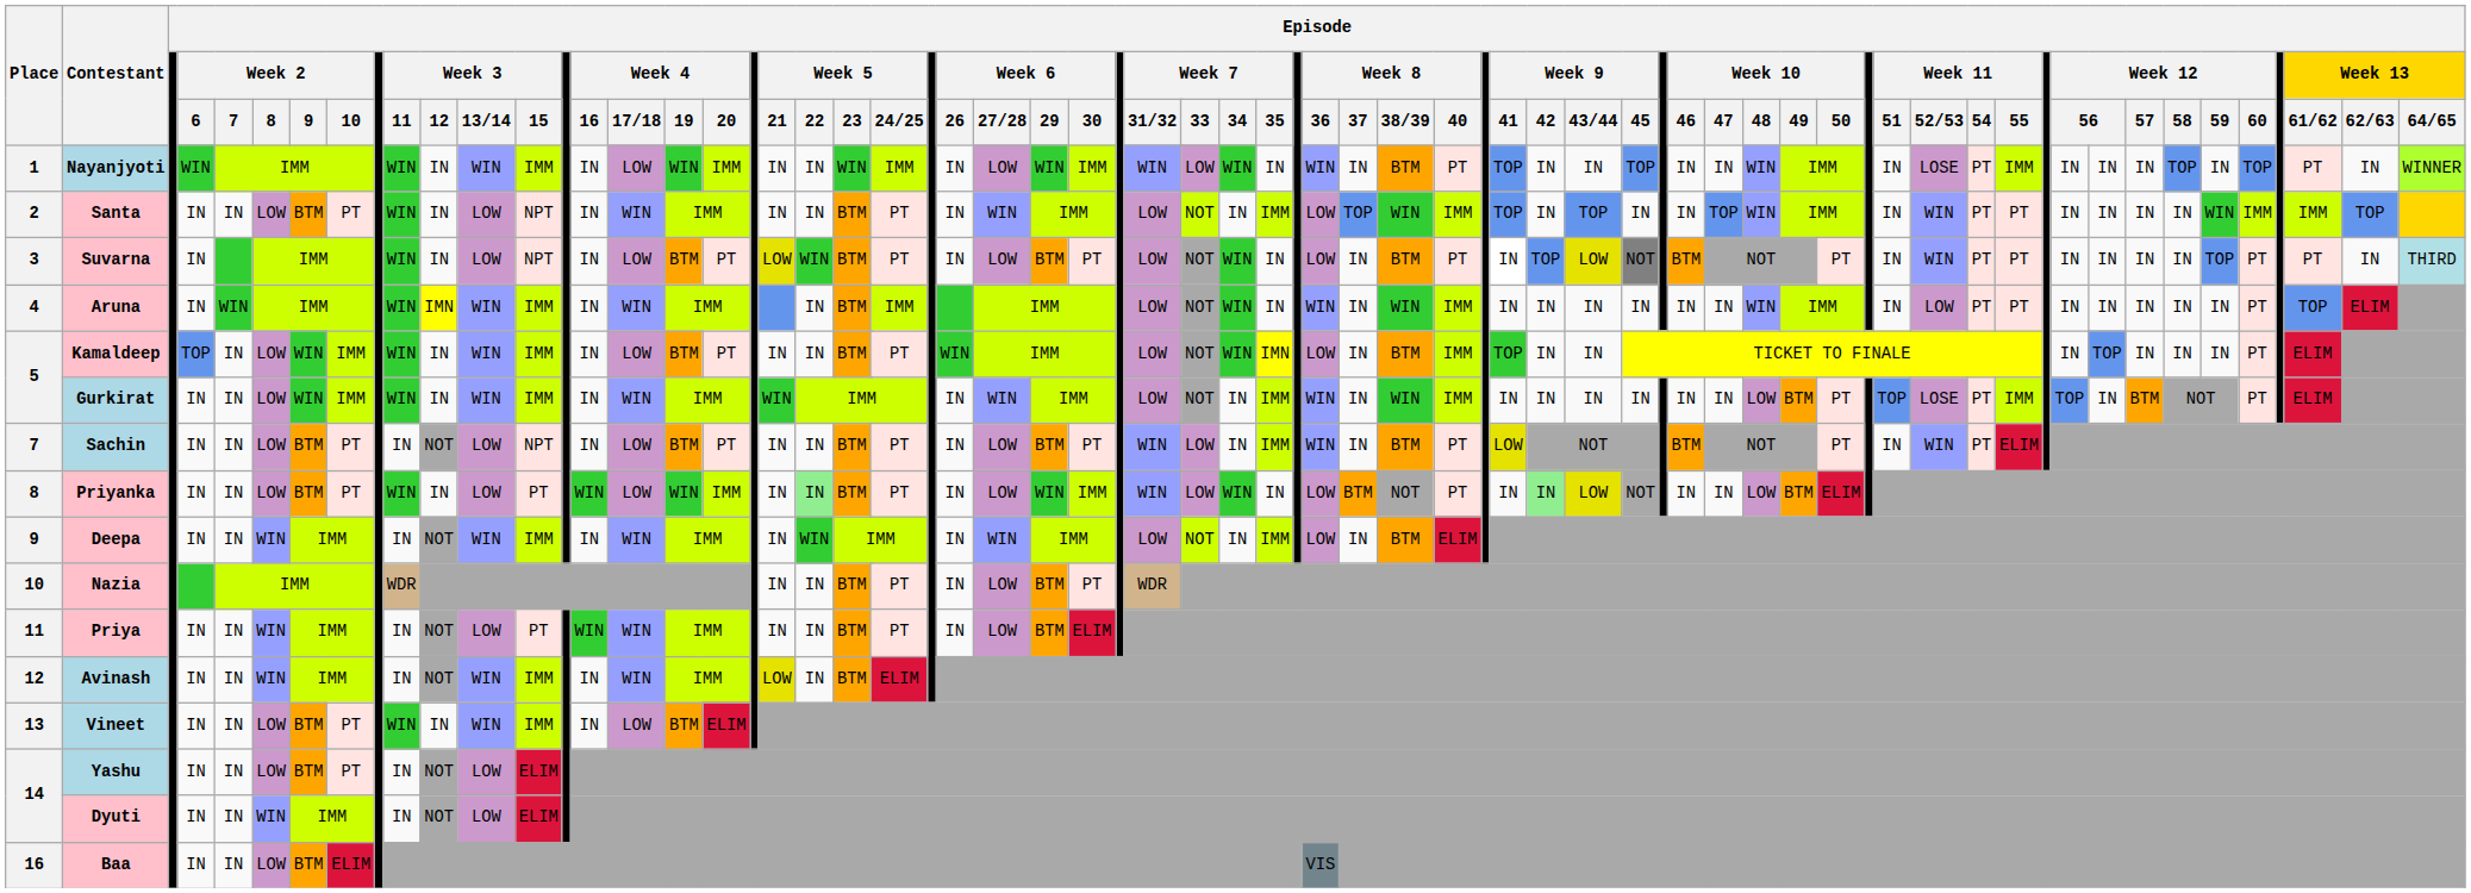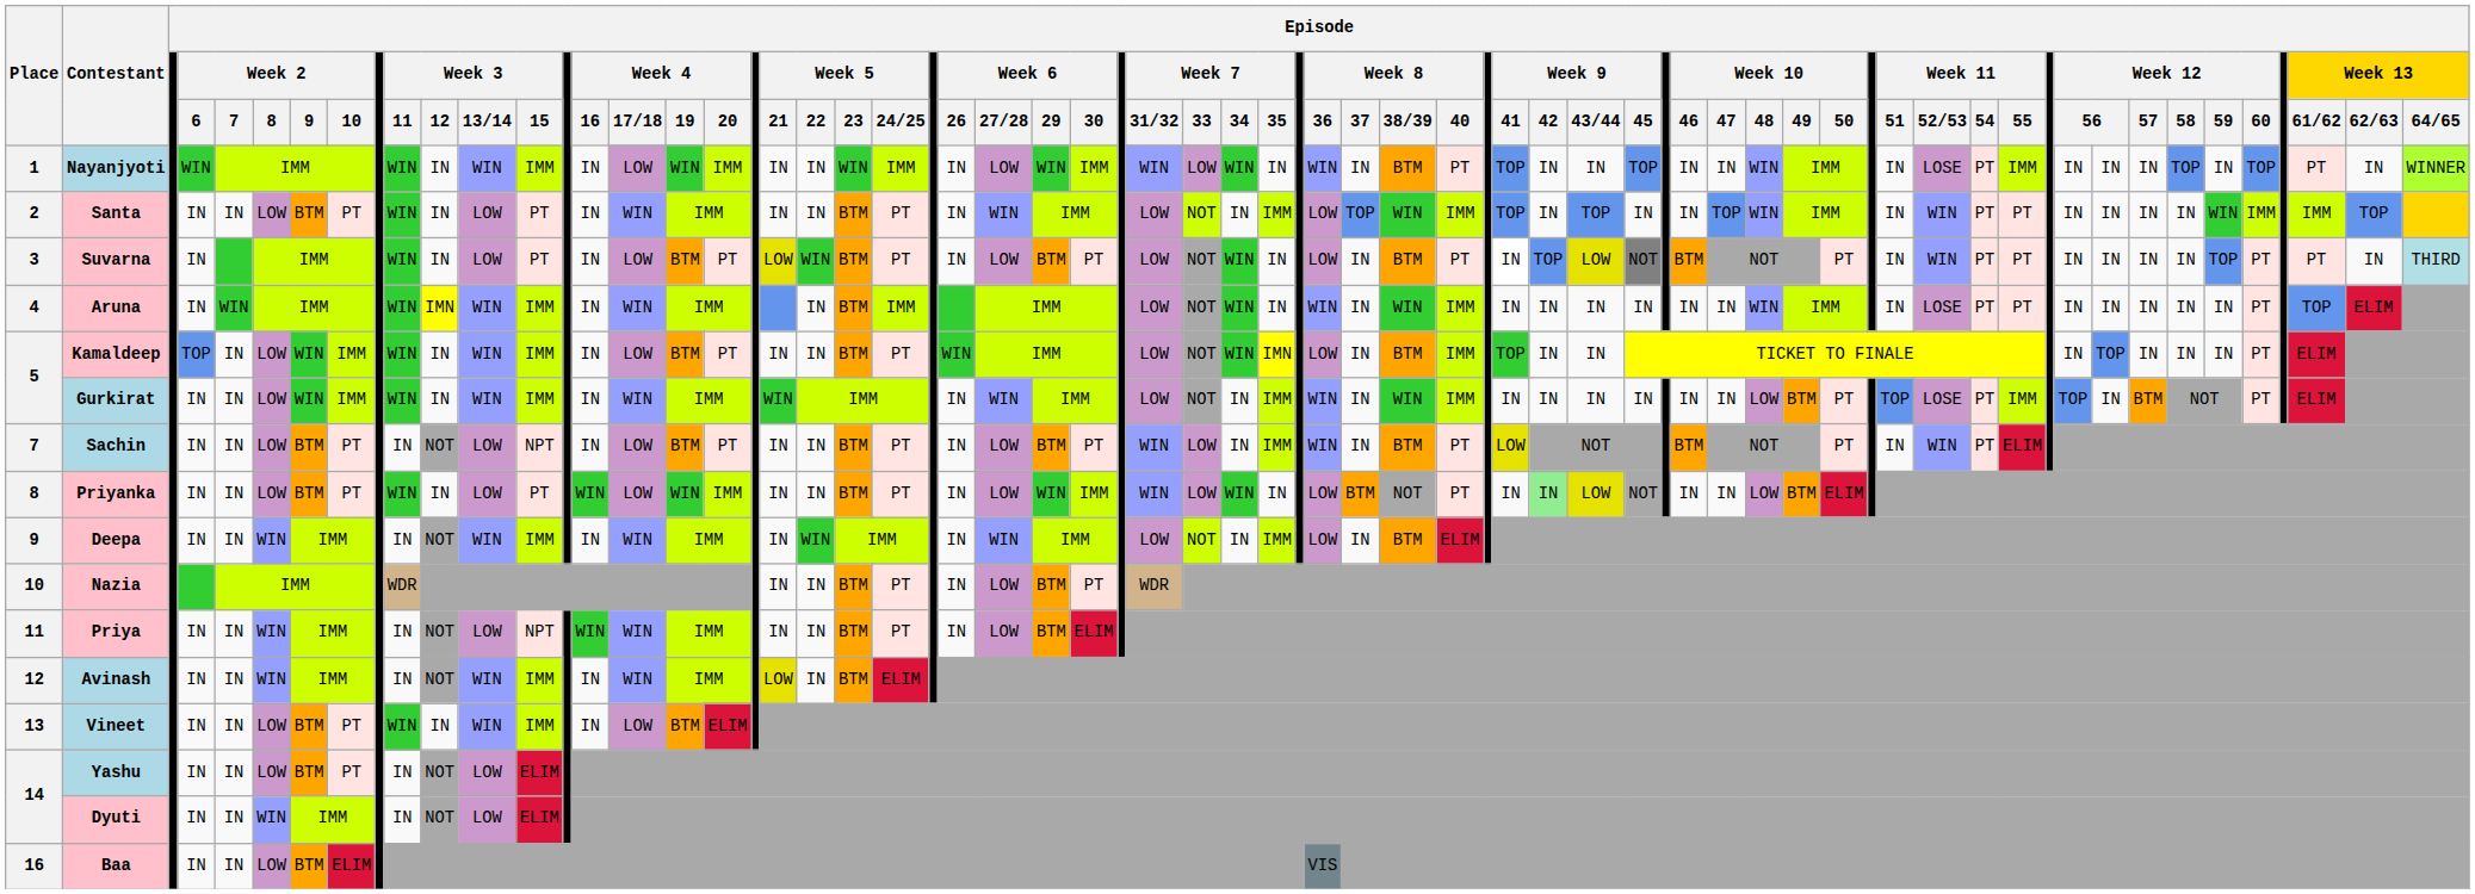 <table class="wikitable" style="text-align: center; font-size: 8pt; line-height:25px;">
 <tr>
 <th rowspan="3">Place</th>
 <th rowspan="3">Contestant</th>
 <th colspan="65">Episode</th>
 </tr>
 <tr>
 <td rowspan="18" bgcolor=Black></td>
 <th colspan="5">Week 2</th>
 <td rowspan="18" bgcolor=black></td>
 <th colspan="4">Week 3</th>
 <td rowspan="11" bgcolor=black></td>
 <th colspan="4">Week 4</th>
 <td rowspan="15" bgcolor=black></td>
 <th colspan="5">Week 5</th>
 <td rowspan="14" bgcolor=black></td>
 <th colspan="4">Week 6</th>
 <td rowspan="13" bgcolor=black></td>
 <th colspan="5">Week 7</th>
 <td rowspan="11" bgcolor=black></td>
 <th colspan="4">Week 8</th>
 <td rowspan="11" bgcolor=black></td>
 <th colspan="4">Week 9</th>
 <td rowspan="6" bgcolor="black"></td>
 <th colspan="5">Week 10</th>
 <td rowspan="6" bgcolor=black></td>
 <th colspan="4">Week 11</th>
 <td rowspan="9" bgcolor=black></td>
 <th colspan="6">Week 12</th>
 <td rowspan="8" bgcolor=black></td>
 <td colspan="3" bgcolor="gold"><strong>Week 13</strong></td>
 </tr>
 <tr>
 <th>6</th>
 <th>7</th>
 <th>8</th>
 <th>9</th>
 <th>10</th>
 <th>11</th>
 <th>12</th>
 <th>13/14</th>
 <th>15</th>
 <th>16</th>
 <th>17/18</th>
 <th>19</th>
 <th>20</th>
 <th>21</th>
 <th>22</th>
 <th>23</th>
 <th colspan="2">24/25</th>
 <th>26</th>
 <th>27/28</th>
 <th>29</th>
 <th>30</th>
 <th colspan="2">31/32</th>
 <th>33</th>
 <th>34</th>
 <th>35</th>
 <th>36</th>
 <th>37</th>
 <th>38/39</th>
 <th>40</th>
 <th>41</th>
 <th>42</th>
 <th>43/44</th>
 <th>45</th>
 <th>46</th>
 <th>47</th>
 <th>48</th>
 <th>49</th>
 <th>50</th>
 <th>51</th>
 <th>52/53</th>
 <th>54</th>
 <th>55</th>
 <th colspan="2">56</th>
 <th>57</th>
 <th>58</th>
 <th>59</th>
 <th>60</th>
 <th>61/62</th>
 <th>62/63</th>
 <th>64/65</th>
 </tr>
 <tr>
 <th>1</th>
 <th style="background:lightblue;">Nayanjyoti</th>
 <td style="background:limegreen;">WIN</td>
 <td colspan="4" style="background:#CEFF00;">IMM</td>
 <td style="background:limegreen;">WIN</td>
 <td>IN</td>
 <td style="background:#959FFD;">WIN</td>
 <td style="background:#CEFF00;">IMM</td>
 <td>IN</td>
 <td style="background:#CC99CC;">LOW</td>
 <td style="background:limegreen;">WIN</td>
 <td style="background:#CEFF00;">IMM</td>
 <td>IN</td>
 <td>IN</td>
 <td colspan="2" style="background:limegreen;">WIN</td>
 <td style="background:#CEFF00;">IMM</td>
 <td>IN</td>
 <td style="background:#CC99CC;">LOW</td>
 <td style="background:limegreen;">WIN</td>
 <td style="background:#CEFF00;">IMM</td>
 <td colspan="2" style="background:#959FFD;">WIN</td>
 <td style="background:#CC99CC;">LOW</td>
 <td style="background:limegreen;">WIN</td>
 <td>IN</td>
 <td style="background:#959FFD;">WIN</td>
 <td>IN</td>
 <td style="background:orange;">BTM</td>
 <td style="background:mistyrose;">PT</td>
 <td style="background:cornflowerblue;">TOP</td>
 <td>IN</td>
 <td>IN</td>
 <td style="background:cornflowerblue;">TOP</td>
 <td>IN</td>
 <td>IN</td>
 <td colspan="1" style="background:#959FFD;">WIN</td>
 <td colspan="2" style="background:#CEFF00;">IMM</td>
 <td>IN</td>
 <td style="background:#CC99CC;">LOSE</td>
 <td style="background:mistyrose;">PT</td>
 <td style="background:#CEFF00;">IMM</td>
 <td>IN</td>
 <td>IN</td>
 <td>IN</td>
 <td style="background:cornflowerblue;">TOP</td>
 <td>IN</td>
 <td style="background:cornflowerblue;">TOP</td>
 <td style="background:mistyrose;">PT</td>
 <td>IN</td>
 <td style="background:#ADFF2F;">WINNER</td>
 </tr>
 <tr>
 <th>2</th>
 <th style="background:pink;">Santa</th>
 <td>IN</td>
 <td>IN</td>
 <td style="background:#CC99CC;">LOW</td>
 <td style="background:orange;">BTM</td>
 <td style="background:mistyrose;">PT</td>
 <td style="background:limegreen;">WIN</td>
 <td>IN</td>
 <td style="background:#CC99CC;">LOW</td>
-<td style="background:mistyrose;">NPT</td>
+<td style="background:mistyrose;">PT</td>
 <td>IN</td>
 <td style="background:#959FFD;">WIN</td>
 <td colspan="2" style="background:#CEFF00;">IMM</td>
 <td>IN</td>
 <td>IN</td>
 <td colspan="2" style="background:orange;">BTM</td>
 <td style="background:mistyrose;">PT</td>
 <td>IN</td>
 <td style="background:#959FFD;">WIN</td>
 <td colspan="2" style="background:#CEFF00;">IMM</td>
 <td colspan="2" style="background:#CC99CC;">LOW</td>
 <td style="background:#CEFF00;">NOT</td>
 <td>IN</td>
 <td style="background:#CEFF00;">IMM</td>
 <td style="background:#CC99CC;">LOW</td>
 <td style="background:cornflowerblue;">TOP</td>
 <td style="background:limegreen;">WIN</td>
 <td style="background:#CEFF00;">IMM</td>
 <td style="background:cornflowerblue;">TOP</td>
 <td>IN</td>
 <td style="background:cornflowerblue;">TOP</td>
 <td>IN</td>
 <td>IN</td>
 <td style="background:cornflowerblue;">TOP</td>
 <td colspan="1" style="background:#959FFD;">WIN</td>
 <td colspan="2" style="background:#CEFF00;">IMM</td>
 <td>IN</td>
 <td style="background:#959FFD;">WIN</td>
 <td style="background:mistyrose;">PT</td>
 <td style="background:mistyrose;">PT</td>
 <td>IN</td>
 <td>IN</td>
 <td>IN</td>
 <td>IN</td>
 <td style="background:limegreen;">WIN</td>
 <td style="background:#CEFF00;">IMM</td>
 <td style="background:#CEFF00;">IMM</td>
 <td style="background:cornflowerblue;">TOP</td>
 <td style="background:gold;"></td>
 </tr>
 <tr>
 <th>3</th>
 <th style="background:pink;">Suvarna</th>
 <td>IN</td>
 <td style="background:limegreen;"></td>
 <td colspan="3" style="background:#CEFF00;">IMM</td>
 <td style="background:limegreen;">WIN</td>
 <td>IN</td>
 <td style="background:#CC99CC;">LOW</td>
-<td style="background:mistyrose;">NPT</td>
+<td style="background:mistyrose;">PT</td>
 <td>IN</td>
 <td style="background:#CC99CC;">LOW</td>
 <td style="background:orange;">BTM</td>
 <td style="background:mistyrose;">PT</td>
 <td style="background:#E6E200;">LOW</td>
 <td style="background:limegreen;">WIN</td>
 <td colspan="2" style="background:orange;">BTM</td>
 <td style="background:mistyrose;">PT</td>
 <td>IN</td>
 <td style="background:#CC99CC;">LOW</td>
 <td style="background:orange;">BTM</td>
 <td style="background:mistyrose;">PT</td>
 <td colspan="2" style="background:#CC99CC;">LOW</td>
 <td style="background:darkgrey;">NOT</td>
 <td style="background:limegreen;">WIN</td>
 <td>IN</td>
 <td style="background:#CC99CC;">LOW</td>
 <td>IN</td>
 <td style="background:orange;">BTM</td>
 <td style="background:mistyrose;">PT</td>
 <td style="background:white;">IN</td>
 <td style="background:cornflowerblue;">TOP</td>
 <td style="background:#E6E200;">LOW</td>
 <td style="background:grey;">NOT</td>
 <td style="background:orange;">BTM</td>
 <td colspan="3" style="background:darkgrey;">NOT</td>
 <td style="background:mistyrose;">PT</td>
 <td>IN</td>
 <td style="background:#959FFD;">WIN</td>
 <td style="background:mistyrose;">PT</td>
 <td style="background:mistyrose;">PT</td>
 <td>IN</td>
 <td>IN</td>
 <td>IN</td>
 <td>IN</td>
 <td style="background:cornflowerblue;">TOP</td>
 <td style="background:mistyrose;">PT</td>
 <td style="background:mistyrose;">PT</td>
 <td>IN</td>
 <td style="background:#B0E0E6;">THIRD</td>
 </tr>
 <tr>
 <th>4</th>
 <th style="background:pink;">Aruna</th>
 <td>IN</td>
 <td style="background:limegreen;">WIN</td>
 <td colspan="3" style="background:#CEFF00;">IMM</td>
 <td style="background:limegreen;">WIN</td>
 <td style="background:yellow;">IMN</td>
 <td style="background:#959FFD;">WIN</td>
 <td style="background:#CEFF00;">IMM</td>
 <td>IN</td>
 <td style="background:#959FFD;">WIN</td>
 <td colspan="2" style="background:#CEFF00;">IMM</td>
 <td style="background:cornflowerblue;"></td>
 <td>IN</td>
 <td colspan="2" style="background:orange;">BTM</td>
 <td style="background:#CEFF00;">IMM</td>
 <td style="background:limegreen;"></td>
 <td colspan="3" style="background:#CEFF00;">IMM</td>
 <td colspan="2" style="background:#CC99CC;">LOW</td>
 <td style="background:darkgrey;">NOT</td>
 <td style="background:limegreen;">WIN</td>
 <td>IN</td>
 <td style="background:#959FFD;">WIN</td>
 <td>IN</td>
 <td style="background:limegreen;">WIN</td>
 <td style="background:#CEFF00;">IMM</td>
 <td>IN</td>
 <td>IN</td>
 <td>IN</td>
 <td>IN</td>
 <td>IN</td>
 <td>IN</td>
 <td colspan="1" style="background:#959FFD;">WIN</td>
 <td colspan="2" style="background:#CEFF00;">IMM</td>
 <td>IN</td>
-<td style="background:#CC99CC;">LOW</td>
+<td style="background:#CC99CC;">LOSE</td>
 <td style="background:mistyrose;">PT</td>
 <td style="background:mistyrose;">PT</td>
 <td>IN</td>
 <td>IN</td>
 <td>IN</td>
 <td>IN</td>
 <td>IN</td>
 <td style="background:mistyrose;">PT</td>
 <td style="background:cornflowerblue;">TOP</td>
 <td style="background:crimson;">ELIM</td>
 <td style="background:darkgrey;"></td>
 </tr>
 <tr>
 <th rowspan="2">5</th>
 <th style="background:pink;">Kamaldeep</th>
 <td style="background:cornflowerblue;">TOP</td>
 <td>IN</td>
 <td style="background:#CC99CC;">LOW</td>
 <td style="background:limegreen;">WIN</td>
 <td style="background:#CEFF00;">IMM</td>
 <td style="background:limegreen;">WIN</td>
 <td>IN</td>
 <td style="background:#959FFD;">WIN</td>
 <td style="background:#CEFF00;">IMM</td>
 <td>IN</td>
 <td style="background:#CC99CC;">LOW</td>
 <td style="background:orange;">BTM</td>
 <td style="background:mistyrose;">PT</td>
 <td>IN</td>
 <td>IN</td>
 <td colspan="2" style="background:orange;">BTM</td>
 <td style="background:mistyrose;">PT</td>
 <td style="background:limegreen;">WIN</td>
 <td colspan="3" style="background:#CEFF00;">IMM</td>
 <td colspan="2" style="background:#CC99CC;">LOW</td>
 <td style="background:darkgrey;">NOT</td>
 <td style="background:limegreen;">WIN</td>
 <td style="background:yellow;">IMN</td>
 <td style="background:#CC99CC;">LOW</td>
 <td>IN</td>
 <td style="background:orange;">BTM</td>
 <td style="background:#CEFF00;">IMM</td>
 <td style="background:limegreen;">TOP</td>
 <td>IN</td>
 <td>IN</td>
 <td colspan="12" bgcolor="yellow">TICKET TO FINALE</td>
 <td>IN</td>
 <td style="background:cornflowerblue;">TOP</td>
 <td>IN</td>
 <td>IN</td>
 <td>IN</td>
 <td style="background:mistyrose;">PT</td>
 <td style="background:crimson;">ELIM</td>
 <td colspan="2" style="background:darkgrey;"></td>
 </tr>
 <tr>
 <th style="background:lightblue;">Gurkirat</th>
 <td>IN</td>
 <td>IN</td>
 <td style="background:#CC99CC;">LOW</td>
 <td style="background:limegreen;">WIN</td>
 <td style="background:#CEFF00;">IMM</td>
 <td style="background:limegreen;">WIN</td>
 <td>IN</td>
 <td style="background:#959FFD;">WIN</td>
 <td style="background:#CEFF00;">IMM</td>
 <td>IN</td>
 <td style="background:#959FFD;">WIN</td>
 <td colspan="2" style="background:#CEFF00;">IMM</td>
 <td style="background:limegreen;">WIN</td>
 <td colspan="4" style="background:#CEFF00;">IMM</td>
 <td>IN</td>
 <td style="background:#959FFD;">WIN</td>
 <td colspan="2" style="background:#CEFF00;">IMM</td>
 <td colspan="2" style="background:#CC99CC;">LOW</td>
 <td style="background:darkgrey;">NOT</td>
 <td>IN</td>
 <td style="background:#CEFF00;">IMM</td>
 <td style="background:#959FFD;">WIN</td>
 <td>IN</td>
 <td style="background:limegreen;">WIN</td>
 <td style="background:#CEFF00;">IMM</td>
 <td>IN</td>
 <td>IN</td>
 <td>IN</td>
 <td>IN</td>
 <td rowspan="3" bgcolor=Black></td>
 <td>IN</td>
 <td>IN</td>
 <td colspan="1" style="background:#CC99CC;">LOW</td>
 <td style="background:orange;">BTM</td>
 <td style="background:mistyrose;">PT</td>
 <td rowspan="3" bgcolor=black></td>
 <td style="background:cornflowerblue;">TOP</td>
 <td style="background:#CC99CC;">LOSE</td>
 <td style="background:mistyrose;">PT</td>
 <td style="background:#CEFF00;">IMM</td>
 <td style="background:cornflowerblue;">TOP</td>
 <td>IN</td>
 <td style="background:orange;">BTM</td>
 <td colspan="2" style="background:darkgrey;">NOT</td>
 <td style="background:mistyrose;">PT</td>
 <td style="background:crimson;">ELIM</td>
 <td colspan="2" style="background:darkgrey;"></td>
 </tr>
 <tr>
 <th>7</th>
 <th style="background:lightblue;">Sachin</th>
 <td>IN</td>
 <td>IN</td>
 <td style="background:#CC99CC;">LOW</td>
 <td style="background:orange;">BTM</td>
 <td style="background:mistyrose;">PT</td>
 <td>IN</td>
 <td style="background:darkgrey;">NOT</td>
 <td style="background:#CC99CC;">LOW</td>
 <td style="background:mistyrose;">NPT</td>
 <td>IN</td>
 <td style="background:#CC99CC;">LOW</td>
 <td style="background:orange;">BTM</td>
 <td style="background:mistyrose;">PT</td>
 <td>IN</td>
 <td>IN</td>
 <td colspan="2" style="background:orange;">BTM</td>
 <td style="background:mistyrose;">PT</td>
 <td>IN</td>
 <td style="background:#CC99CC;">LOW</td>
 <td style="background:orange;">BTM</td>
 <td style="background:mistyrose;">PT</td>
 <td colspan="2" style="background:#959FFD;">WIN</td>
 <td style="background:#CC99CC;">LOW</td>
 <td>IN</td>
 <td style="background:#CEFF00;">IMM</td>
 <td style="background:#959FFD;">WIN</td>
 <td>IN</td>
 <td style="background:orange;">BTM</td>
 <td style="background:mistyrose;">PT</td>
 <td style="background:#E6E200;">LOW</td>
 <td colspan="3" style="background:darkgrey;">NOT</td>
 <td style="background:orange;">BTM</td>
 <td colspan="3" style="background:darkgrey;">NOT</td>
 <td style="background:mistyrose;">PT</td>
 <td>IN</td>
 <td style="background:#959FFD;">WIN</td>
 <td style="background:mistyrose;">PT</td>
 <td style="background:crimson;">ELIM</td>
 <td colspan="10" style="background:darkgrey;"></td>
 </tr>
 <tr>
 <th>8</th>
 <th style="background:pink;">Priyanka</th>
 <td>IN</td>
 <td>IN</td>
 <td style="background:#CC99CC;">LOW</td>
 <td style="background:orange;">BTM</td>
 <td style="background:mistyrose;">PT</td>
 <td style="background:limegreen;">WIN</td>
 <td>IN</td>
 <td style="background:#CC99CC;">LOW</td>
 <td style="background:mistyrose;">PT</td>
 <td style="background:limegreen;">WIN</td>
 <td style="background:#CC99CC;">LOW</td>
 <td style="background:limegreen;">WIN</td>
 <td style="background:#CEFF00;">IMM</td>
 <td>IN</td>
-<td style="background: lightgreen;">IN</td>
+<td>IN</td>
 <td colspan="2" style="background:orange;">BTM</td>
 <td style="background:mistyrose;">PT</td>
 <td>IN</td>
 <td style="background:#CC99CC;">LOW</td>
 <td style="background:limegreen;">WIN</td>
 <td style="background:#CEFF00;">IMM</td>
 <td colspan="2" style="background:#959FFD;">WIN</td>
 <td style="background:#CC99CC;">LOW</td>
 <td style="background:limegreen;">WIN</td>
 <td>IN</td>
 <td style="background:#CC99CC;">LOW</td>
 <td style="background:orange;">BTM</td>
 <td style="background:darkgrey;">NOT</td>
 <td style="background:mistyrose;">PT</td>
 <td>IN</td>
 <td style="background: lightgreen;">IN</td>
 <td style="background:#E6E200;">LOW</td>
 <td style="background:darkgrey;">NOT</td>
 <td>IN</td>
 <td>IN</td>
 <td colspan="1" style="background:#CC99CC;">LOW</td>
 <td style="background:orange;">BTM</td>
 <td style="background:crimson;">ELIM</td>
 <td colspan="15" style="background:darkgrey;"></td>
 </tr>
 <tr>
 <th>9</th>
 <th style="background:pink;">Deepa</th>
 <td>IN</td>
 <td>IN</td>
 <td style="background:#959FFD;">WIN</td>
 <td colspan="2" style="background:#CEFF00;">IMM</td>
 <td>IN</td>
 <td style="background:darkgrey;">NOT</td>
 <td style="background:#959FFD;">WIN</td>
 <td style="background:#CEFF00;">IMM</td>
 <td>IN</td>
 <td style="background:#959FFD;">WIN</td>
 <td colspan="2" style="background:#CEFF00;">IMM</td>
 <td>IN</td>
 <td style="background:limegreen;">WIN</td>
 <td colspan="3" style="background:#CEFF00;">IMM</td>
 <td>IN</td>
 <td style="background:#959FFD;">WIN</td>
 <td colspan="2" style="background:#CEFF00;">IMM</td>
 <td colspan="2" style="background:#CC99CC;">LOW</td>
 <td style="background:#CEFF00;">NOT</td>
 <td>IN</td>
 <td style="background:#CEFF00;">IMM</td>
 <td style="background:#CC99CC;">LOW</td>
 <td>IN</td>
 <td style="background:orange;">BTM</td>
 <td style="background:crimson;">ELIM</td>
 <th colspan="26" style="background:darkgrey;"></th>
 </tr>
 <tr>
 <th>10</th>
 <th style="background:pink;">Nazia</th>
 <td style="background:limegreen;"></td>
 <td colspan="4" style="background:#CEFF00;">IMM</td>
 <td style="background:tan;">WDR</td>
 <td colspan="8" style="background:darkgrey;"></td>
 <td>IN</td>
 <td>IN</td>
 <td colspan="2" style="background:orange;">BTM</td>
 <td style="background:mistyrose;">PT</td>
 <td>IN</td>
 <td style="background:#CC99CC;">LOW</td>
 <td style="background:orange;">BTM</td>
 <td style="background:mistyrose;">PT</td>
 <td style="background:tan;">WDR</td>
 <td colspan="36" style="background:darkgrey;"></td>
 </tr>
 <tr>
 <th>11</th>
 <th style="background:pink;">Priya</th>
 <td>IN</td>
 <td>IN</td>
 <td style="background:#959FFD;">WIN</td>
 <td colspan="2" style="background:#CEFF00;">IMM</td>
 <td>IN</td>
 <td style="background:darkgrey;">NOT</td>
 <td style="background:#CC99CC;">LOW</td>
-<td style="background:mistyrose;">PT</td>
+<td style="background:mistyrose;">NPT</td>
 <td rowspan="5" bgcolor=black></td>
 <td style="background:limegreen;">WIN</td>
 <td style="background:#959FFD;">WIN</td>
 <td colspan="2" style="background:#CEFF00;">IMM</td>
 <td>IN</td>
 <td>IN</td>
 <td colspan="2" style="background:orange;">BTM</td>
 <td style="background:mistyrose;">PT</td>
 <td>IN</td>
 <td style="background:#CC99CC;">LOW</td>
 <td style="background:orange;">BTM</td>
 <td style="background:crimson;">ELIM</td>
 <th colspan="37" style="background:darkgrey;"></th>
 </tr>
 <tr>
 <th>12</th>
 <th style="background:lightblue;">Avinash</th>
 <td>IN</td>
 <td>IN</td>
 <td style="background:#959FFD;">WIN</td>
 <td colspan="2" style="background:#CEFF00;">IMM</td>
 <td>IN</td>
 <td style="background:darkgrey;">NOT</td>
 <td style="background:#959FFD;">WIN</td>
 <td style="background:#CEFF00;">IMM</td>
 <td>IN</td>
 <td style="background:#959FFD;">WIN</td>
 <td colspan="2" style="background:#CEFF00;">IMM</td>
 <td style="background:#E6E200;">LOW</td>
 <td>IN</td>
 <td colspan="2" style="background:orange;">BTM</td>
 <td style="background:crimson;">ELIM</td>
 <th colspan="42" style="background:darkgrey;"></th>
 </tr>
 <tr>
 <th>13</th>
 <th style="background:lightblue;">Vineet</th>
 <td>IN</td>
 <td>IN</td>
 <td style="background:#CC99CC;">LOW</td>
 <td style="background:orange;">BTM</td>
 <td style="background:mistyrose;">PT</td>
 <td style="background:limegreen;">WIN</td>
 <td>IN</td>
 <td style="background:#959FFD;">WIN</td>
 <td style="background:#CEFF00;">IMM</td>
 <td>IN</td>
 <td style="background:#CC99CC;">LOW</td>
 <td style="background:orange;">BTM</td>
 <td style="background:crimson;">ELIM</td>
 <th colspan="48" style="background:darkgrey;"></th>
 </tr>
 <tr>
 <th rowspan="2">14</th>
 <th style="background:lightblue;">Yashu</th>
 <td>IN</td>
 <td>IN</td>
 <td style="background:#CC99CC;">LOW</td>
 <td style="background:orange;">BTM</td>
 <td style="background:mistyrose;">PT</td>
 <td>IN</td>
 <td style="background:darkgrey;">NOT</td>
 <td style="background:#CC99CC;">LOW</td>
 <td style="background:crimson;">ELIM</td>
 <th colspan="53" style="background:darkgrey;"></th>
 </tr>
 <tr>
 <th style="background:pink;">Dyuti</th>
 <td>IN</td>
 <td>IN</td>
 <td style="background:#959FFD;">WIN</td>
 <td colspan="2" style="background:#CEFF00;">IMM</td>
 <td>IN</td>
 <td style="background:darkgrey;">NOT</td>
 <td style="background:#CC99CC;">LOW</td>
 <td style="background:crimson;">ELIM</td>
 <th colspan="53" style="background:darkgrey;"></th>
 </tr>
 <tr>
 <th>16</th>
 <th style="background:pink;">Baa</th>
 <td>IN</td>
 <td>IN</td>
 <td style="background:#CC99CC;">LOW</td>
 <td style="background:orange;">BTM</td>
 <td style="background:crimson;">ELIM</td>
 <th colspan="27" style="background:darkgrey;"></th>
 <td style="background:#72858C;">VIS</td>
 <th colspan="30" style="background:darkgrey;"></th>
 </tr>
 </table>
